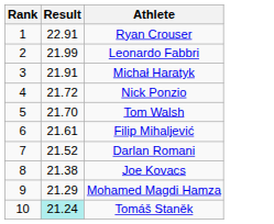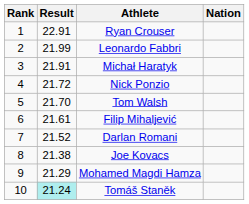 <table class="wikitable" style="text-align:center">
 <tr>
 <th>Rank</th>
 <th>Result</th>
 <th>Athlete</th>
+<th>Nation</th>
 </tr>
 <tr>
 <td>1</td>
 <td>22.91</td>
 <td><a href='#'>Ryan Crouser</a></td>
+<td align=left></td>
 </tr>
 <tr>
 <td>2</td>
 <td>21.99</td>
 <td><a href='#'>Leonardo Fabbri</a></td>
+<td align=left></td>
 </tr>
 <tr>
 <td>3</td>
 <td>21.91</td>
 <td><a href='#'>Michał Haratyk</a></td>
+<td align=left></td>
 </tr>
 <tr>
 <td>4</td>
 <td>21.72</td>
 <td><a href='#'>Nick Ponzio</a></td>
+<td align=left></td>
 </tr>
 <tr>
 <td>5</td>
 <td>21.70</td>
 <td><a href='#'>Tom Walsh</a></td>
+<td align=left></td>
 </tr>
 <tr>
 <td>6</td>
 <td>21.61</td>
 <td><a href='#'>Filip Mihaljević</a></td>
+<td align=left></td>
 </tr>
 <tr>
 <td>7</td>
 <td>21.52</td>
 <td><a href='#'>Darlan Romani</a></td>
+<td align=left></td>
 </tr>
 <tr>
 <td>8</td>
 <td>21.38</td>
 <td><a href='#'>Joe Kovacs</a></td>
+<td align=left></td>
 </tr>
 <tr>
 <td>9</td>
 <td>21.29</td>
 <td><a href='#'>Mohamed Magdi Hamza</a></td>
+<td align=left></td>
 </tr>
 <tr>
 <td>10</td>
 <td style="background: paleturquoise;">21.24</td>
 <td><a href='#'>Tomáš Staněk</a></td>
+<td align=left></td>
 </tr>
 </table>
